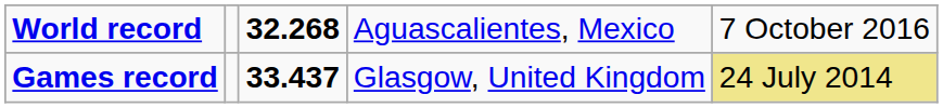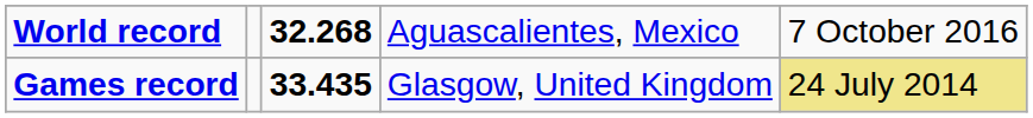 <table class="wikitable">
 <tr>
 <td><a href='#'><strong>World record</strong></a></td>
 <td></td>
 <td><strong>32.268</strong></td>
 <td><a href='#'>Aguascalientes</a>, <a href='#'>Mexico</a></td>
 <td>7 October 2016</td>
 </tr>
 <tr>
 <td><a href='#'> <strong>Games record</strong></a></td>
 <td></td>
-<td><strong>33.437</strong></td>
+<td><strong>33.435</strong></td>
 <td><a href='#'>Glasgow</a>, <a href='#'>United Kingdom</a></td>
 <td style="background: khaki;">24 July 2014</td>
 </tr>
 </table>
